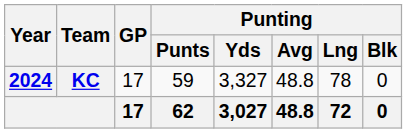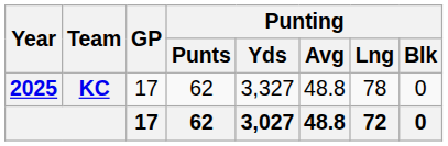 <table class="wikitable" style="text-align:center;">
 <tr>
 <th rowspan="2">Year</th>
 <th rowspan="2">Team</th>
 <th rowspan="2">GP</th>
 <th colspan="5">Punting</th>
 </tr>
 <tr>
 <th>Punts</th>
 <th>Yds</th>
 <th>Avg</th>
 <th>Lng</th>
 <th>Blk</th>
 </tr>
 <tr>
-<th><a href='#'>2024</a></th>
+<th><a href='#'>2025</a></th>
 <th><a href='#'>KC</a></th>
 <td>17</td>
-<td>59</td>
+<td>62</td>
 <td>3,327</td>
 <td>48.8</td>
 <td>78</td>
 <td>0</td>
 </tr>
 <tr>
 <th colspan="2"></th>
 <th>17</th>
 <th>62</th>
 <th>3,027</th>
 <th>48.8</th>
 <th>72</th>
 <th>0</th>
 </tr>
 </table>
